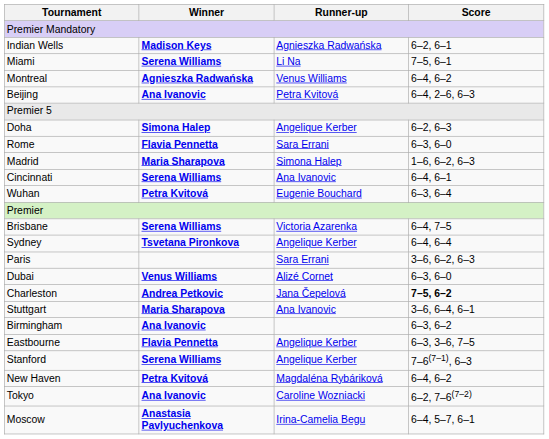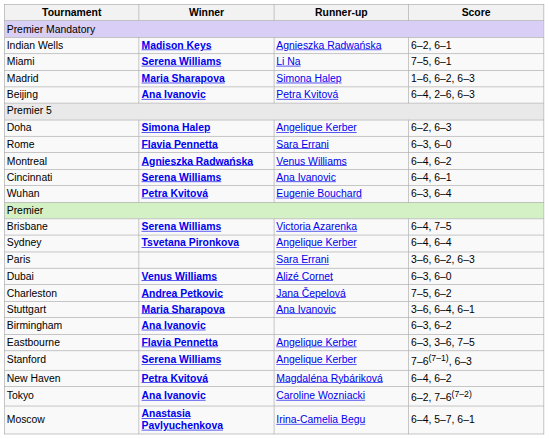 <table class="wikitable nowrap">
 <tr bgcolor="#efefef">
 <th width=200>Tournament</th>
 <th width=200>Winner</th>
 <th width=200>Runner-up</th>
 <th width=200>Score</th>
 </tr>
 <tr bgcolor="#d8cef6">
 <td colspan="4">Premier Mandatory</td>
 </tr>
 <tr>
 <td>Indian Wells</td>
 <td><strong> <a href='#'>Madison Keys</a></strong></td>
 <td> <a href='#'>Agnieszka Radwańska</a></td>
 <td>6–2, 6–1</td>
 </tr>
 <tr>
 <td>Miami</td>
 <td><strong> <a href='#'>Serena Williams</a></strong></td>
 <td> <a href='#'>Li Na</a></td>
 <td>7–5, 6–1</td>
 </tr>
 <tr>
-<td>Montreal</td>
-<td><strong> <a href='#'>Agnieszka Radwańska</a></strong></td>
-<td> <a href='#'>Venus Williams</a></td>
-<td>6–4, 6–2</td>
+<td>Madrid</td>
+<td><strong> <a href='#'>Maria Sharapova</a></strong></td>
+<td> <a href='#'>Simona Halep</a></td>
+<td>1–6, 6–2, 6–3</td>
 </tr>
 <tr>
 <td>Beijing</td>
 <td><strong> <a href='#'>Ana Ivanovic</a></strong></td>
 <td> <a href='#'>Petra Kvitová</a></td>
 <td>6–4, 2–6, 6–3</td>
 </tr>
 <tr bgcolor="#E9E9E9">
 <td colspan="4">Premier 5</td>
 </tr>
 <tr>
 <td>Doha</td>
 <td><strong> <a href='#'>Simona Halep</a></strong></td>
 <td> <a href='#'>Angelique Kerber</a></td>
 <td>6–2, 6–3</td>
 </tr>
 <tr>
 <td>Rome</td>
 <td><strong> <a href='#'>Flavia Pennetta</a></strong></td>
 <td> <a href='#'>Sara Errani</a></td>
 <td>6–3, 6–0</td>
 </tr>
 <tr>
-<td>Madrid</td>
-<td><strong> <a href='#'>Maria Sharapova</a></strong></td>
-<td> <a href='#'>Simona Halep</a></td>
-<td>1–6, 6–2, 6–3</td>
+<td>Montreal</td>
+<td><strong> <a href='#'>Agnieszka Radwańska</a></strong></td>
+<td> <a href='#'>Venus Williams</a></td>
+<td>6–4, 6–2</td>
 </tr>
 <tr>
 <td>Cincinnati</td>
 <td><strong> <a href='#'>Serena Williams</a></strong></td>
 <td> <a href='#'>Ana Ivanovic</a></td>
 <td>6–4, 6–1</td>
 </tr>
 <tr>
 <td>Wuhan</td>
 <td><strong> <a href='#'>Petra Kvitová</a></strong></td>
 <td> <a href='#'>Eugenie Bouchard</a></td>
 <td>6–3, 6–4</td>
 </tr>
 <tr bgcolor="#D4F1C5">
 <td colspan="4">Premier</td>
 </tr>
 <tr>
 <td>Brisbane</td>
 <td><strong> <a href='#'>Serena Williams</a></strong></td>
 <td> <a href='#'>Victoria Azarenka</a></td>
 <td>6–4, 7–5</td>
 </tr>
 <tr>
 <td>Sydney</td>
 <td><strong> <a href='#'>Tsvetana Pironkova</a></strong></td>
 <td> <a href='#'>Angelique Kerber</a></td>
 <td>6–4, 6–4</td>
 </tr>
 <tr>
 <td>Paris</td>
 <td><strong></strong></td>
 <td> <a href='#'>Sara Errani</a></td>
 <td>3–6, 6–2, 6–3</td>
 </tr>
 <tr>
 <td>Dubai</td>
 <td><strong> <a href='#'>Venus Williams</a></strong></td>
 <td> <a href='#'>Alizé Cornet</a></td>
 <td>6–3, 6–0</td>
 </tr>
 <tr>
 <td>Charleston</td>
 <td><strong> <a href='#'>Andrea Petkovic</a></strong></td>
 <td> <a href='#'>Jana Čepelová</a></td>
-<td><strong>7–5, 6–2</strong></td>
+<td>7–5, 6–2</td>
 </tr>
 <tr>
 <td>Stuttgart</td>
 <td><strong> <a href='#'>Maria Sharapova</a></strong></td>
 <td> <a href='#'>Ana Ivanovic</a></td>
 <td>3–6, 6–4, 6–1</td>
 </tr>
 <tr>
 <td>Birmingham</td>
 <td><strong> <a href='#'>Ana Ivanovic</a></strong></td>
 <td></td>
 <td>6–3, 6–2</td>
 </tr>
 <tr>
 <td>Eastbourne</td>
 <td><strong> <a href='#'>Flavia Pennetta</a></strong></td>
 <td> <a href='#'>Angelique Kerber</a></td>
 <td>6–3, 3–6, 7–5</td>
 </tr>
 <tr>
 <td>Stanford</td>
 <td><strong> <a href='#'>Serena Williams</a></strong></td>
 <td> <a href='#'>Angelique Kerber</a></td>
 <td>7–6<sup>(7–1)</sup>, 6–3</td>
 </tr>
 <tr>
 <td>New Haven</td>
 <td><strong> <a href='#'>Petra Kvitová</a></strong></td>
 <td> <a href='#'>Magdaléna Rybáriková</a></td>
 <td>6–4, 6–2</td>
 </tr>
 <tr>
 <td>Tokyo</td>
 <td><strong> <a href='#'>Ana Ivanovic</a></strong></td>
 <td> <a href='#'>Caroline Wozniacki</a></td>
 <td>6–2, 7–6<sup>(7–2)</sup></td>
 </tr>
 <tr>
 <td>Moscow</td>
 <td><strong> <a href='#'>Anastasia Pavlyuchenkova</a></strong></td>
 <td> <a href='#'>Irina-Camelia Begu</a></td>
 <td>6–4, 5–7, 6–1</td>
 </tr>
 </table>
